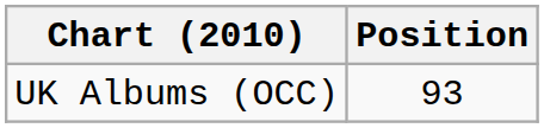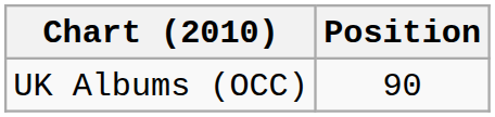 <table class="wikitable">
 <tr>
 <th>Chart (2010)</th>
 <th>Position</th>
 </tr>
 <tr>
 <td>UK Albums (OCC)</td>
-<td align="center">93</td>
+<td align="center">90</td>
 </tr>
 </table>
